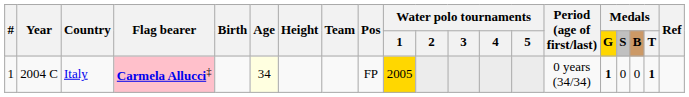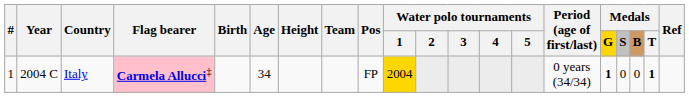 <table class="wikitable sortable" style="text-align: center; font-size: 80%; margin-left: 1em;">
 <tr>
 <th rowspan="2">#</th>
 <th rowspan="2">Year</th>
 <th rowspan="2">Country</th>
 <th rowspan="2">Flag bearer</th>
 <th rowspan="2">Birth</th>
 <th rowspan="2">Age</th>
 <th rowspan="2">Height</th>
 <th rowspan="2">Team</th>
 <th rowspan="2">Pos</th>
 <th colspan="5">Water polo tournaments</th>
 <th rowspan="2">Period<br>(age of<br>first/last)</th>
 <th colspan="4">Medals</th>
 <th rowspan="2" class="unsortable">Ref</th>
 </tr>
 <tr>
 <th>1</th>
 <th style="width: 2em;" class="unsortable">2</th>
 <th style="width: 2em;" class="unsortable">3</th>
 <th style="width: 2em;" class="unsortable">4</th>
 <th style="width: 2em;" class="unsortable">5</th>
 <th style="background-color: gold;">G</th>
 <th style="background-color: silver;">S</th>
 <th style="background-color: #cc9966;">B</th>
 <th>T</th>
 </tr>
 <tr>
 <td>1</td>
 <td data-sort-value="2004 Z">2004 C</td>
 <td style="text-align: left;"> <a href='#'>Italy</a></td>
 <td style="background-color: pink; text-align: left;" data-sort-value="Allucci, Carmela"><strong><a href='#'>Carmela Allucci</a></strong><sup>‡</sup></td>
 <td></td>
-<td style="background: lightyellow;">34</td>
+<td>34</td>
 <td></td>
 <td style="text-align: left;"></td>
 <td>FP</td>
-<td style="background-color: gold;">2005</td>
+<td style="background-color: gold;">2004</td>
 <td style="background-color: #ececec;"></td>
 <td style="background-color: #ececec;"></td>
 <td style="background-color: #ececec;"></td>
 <td style="background-color: #ececec;"></td>
 <td>0 years<br>(34/34)</td>
 <td><strong>1</strong></td>
 <td>0</td>
 <td>0</td>
 <td><strong>1</strong></td>
 <td></td>
 </tr>
 </table>
